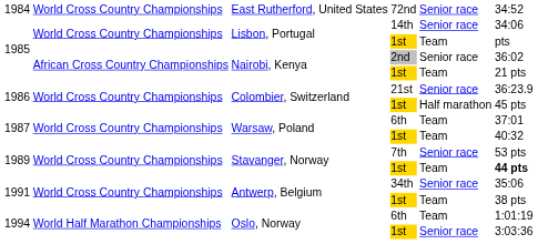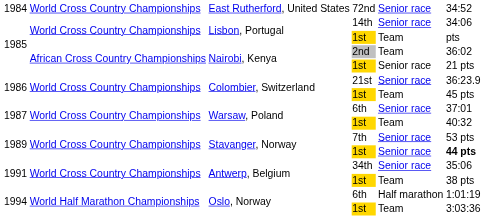 <table>
 <tr>
 <td>1984</td>
 <td><a href='#'>World Cross Country Championships</a></td>
 <td><a href='#'>East Rutherford</a>, United States</td>
 <td>72nd</td>
 <td><a href='#'>Senior race</a></td>
 <td>34:52</td>
 </tr>
 <tr>
 <td rowspan=4>1985</td>
 <td rowspan=2><a href='#'>World Cross Country Championships</a></td>
 <td rowspan=2><a href='#'>Lisbon</a>, Portugal</td>
 <td>14th</td>
 <td><a href='#'>Senior race</a></td>
 <td>34:06</td>
 </tr>
 <tr>
 <td bgcolor=gold>1st</td>
 <td>Team</td>
 <td>pts</td>
 </tr>
 <tr>
 <td rowspan=2><a href='#'>African Cross Country Championships</a></td>
 <td rowspan=2><a href='#'>Nairobi</a>, Kenya</td>
 <td bgcolor=silver>2nd</td>
-<td>Senior race</td>
+<td>Team</td>
 <td>36:02</td>
 </tr>
 <tr>
 <td bgcolor=gold>1st</td>
-<td>Team</td>
+<td>Senior race</td>
 <td>21 pts</td>
 </tr>
 <tr>
 <td rowspan=2>1986</td>
 <td rowspan=2><a href='#'>World Cross Country Championships</a></td>
 <td rowspan=2><a href='#'>Colombier</a>, Switzerland</td>
 <td>21st</td>
 <td><a href='#'>Senior race</a></td>
 <td>36:23.9</td>
 </tr>
 <tr>
 <td bgcolor=gold>1st</td>
-<td>Half marathon</td>
+<td>Team</td>
 <td>45 pts</td>
 </tr>
 <tr>
 <td rowspan=2>1987</td>
 <td rowspan=2><a href='#'>World Cross Country Championships</a></td>
 <td rowspan=2><a href='#'>Warsaw</a>, Poland</td>
 <td>6th</td>
-<td>Team</td>
+<td><a href='#'>Senior race</a></td>
 <td>37:01</td>
 </tr>
 <tr>
 <td bgcolor=gold>1st</td>
 <td>Team</td>
 <td>40:32</td>
 </tr>
 <tr>
 <td rowspan=2>1989</td>
 <td rowspan=2><a href='#'>World Cross Country Championships</a></td>
 <td rowspan=2><a href='#'>Stavanger</a>, Norway</td>
 <td>7th</td>
 <td><a href='#'>Senior race</a></td>
 <td>53 pts</td>
 </tr>
 <tr>
 <td bgcolor=gold>1st</td>
-<td>Team</td>
+<td><a href='#'>Senior race</a></td>
 <td><strong>44 pts</strong></td>
 </tr>
 <tr>
 <td rowspan=2>1991</td>
 <td rowspan=2><a href='#'>World Cross Country Championships</a></td>
 <td rowspan=2><a href='#'>Antwerp</a>, Belgium</td>
 <td>34th</td>
 <td><a href='#'>Senior race</a></td>
 <td>35:06</td>
 </tr>
 <tr>
 <td bgcolor=gold>1st</td>
 <td>Team</td>
 <td>38 pts</td>
 </tr>
 <tr>
 <td rowspan=2>1994</td>
 <td rowspan=2><a href='#'>World Half Marathon Championships</a></td>
 <td rowspan=2><a href='#'>Oslo</a>, Norway</td>
 <td>6th</td>
-<td>Team</td>
+<td>Half marathon</td>
 <td>1:01:19</td>
 </tr>
 <tr>
 <td bgcolor=gold>1st</td>
-<td><a href='#'>Senior race</a></td>
+<td>Team</td>
 <td>3:03:36</td>
 </tr>
 </table>
